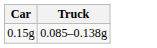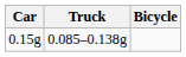 <table class="wikitable">
 <tr>
 <th>Car</th>
 <th>Truck</th>
+<th>Bicycle</th>
 </tr>
 <tr>
 <td>0.15g</td>
 <td>0.085–0.138g</td>
+<td></td>
 </tr>
 </table>
